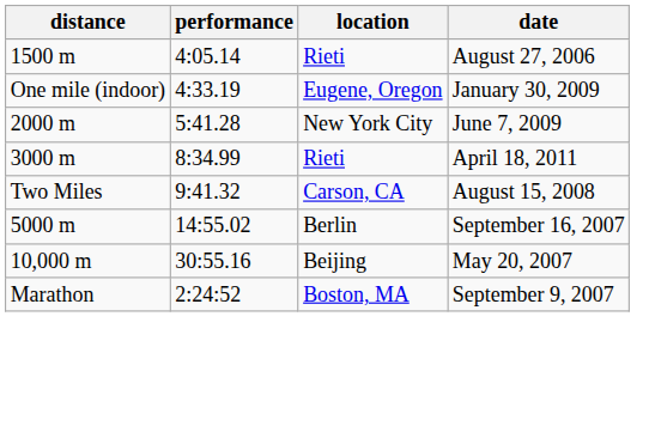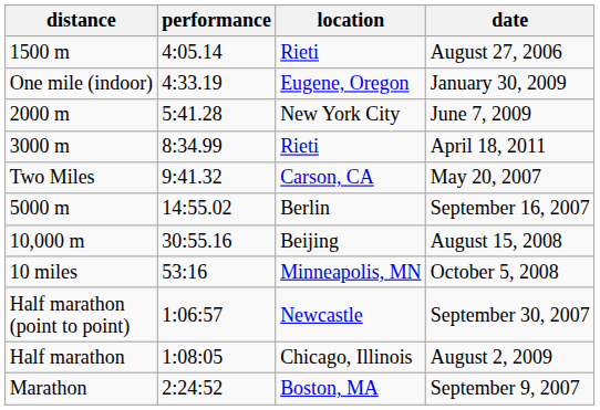 <table class="wikitable">
 <tr>
 <th>distance</th>
 <th>performance</th>
 <th>location</th>
 <th>date</th>
 </tr>
 <tr>
 <td>1500 m</td>
 <td>4:05.14</td>
 <td><a href='#'>Rieti</a></td>
 <td>August 27, 2006</td>
 </tr>
 <tr>
 <td>One mile (indoor)</td>
 <td>4:33.19</td>
 <td><a href='#'>Eugene, Oregon</a></td>
 <td>January 30, 2009</td>
 </tr>
 <tr>
 <td>2000 m</td>
 <td>5:41.28</td>
 <td>New York City</td>
 <td>June 7, 2009</td>
 </tr>
 <tr>
 <td>3000 m</td>
 <td>8:34.99</td>
 <td><a href='#'>Rieti</a></td>
 <td>April 18, 2011</td>
 </tr>
 <tr>
 <td>Two Miles</td>
 <td>9:41.32</td>
 <td><a href='#'>Carson, CA</a></td>
-<td>August 15, 2008</td>
+<td>May 20, 2007</td>
 </tr>
 <tr>
 <td>5000 m</td>
 <td>14:55.02</td>
 <td>Berlin</td>
 <td>September 16, 2007</td>
 </tr>
 <tr>
 <td>10,000 m</td>
 <td>30:55.16</td>
 <td>Beijing</td>
-<td>May 20, 2007</td>
+<td>August 15, 2008</td>
+</tr>
+<tr>
+<td>10 miles</td>
+<td>53:16</td>
+<td><a href='#'>Minneapolis, MN</a></td>
+<td>October 5, 2008</td>
+</tr>
+<tr>
+<td>Half marathon <br>(point to point)</td>
+<td>1:06:57</td>
+<td><a href='#'>Newcastle</a></td>
+<td>September 30, 2007</td>
+</tr>
+<tr>
+<td>Half marathon</td>
+<td>1:08:05</td>
+<td>Chicago, Illinois</td>
+<td>August 2, 2009</td>
 </tr>
 <tr>
 <td>Marathon</td>
 <td>2:24:52</td>
 <td><a href='#'>Boston, MA</a></td>
 <td>September 9, 2007</td>
 </tr>
 </table>
